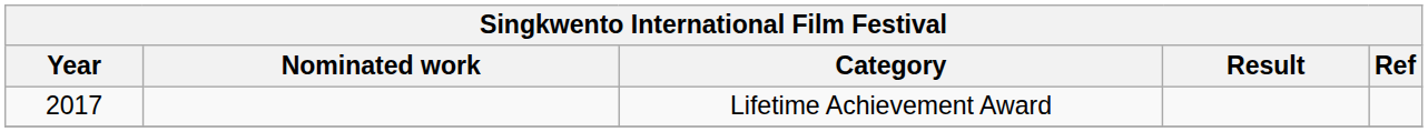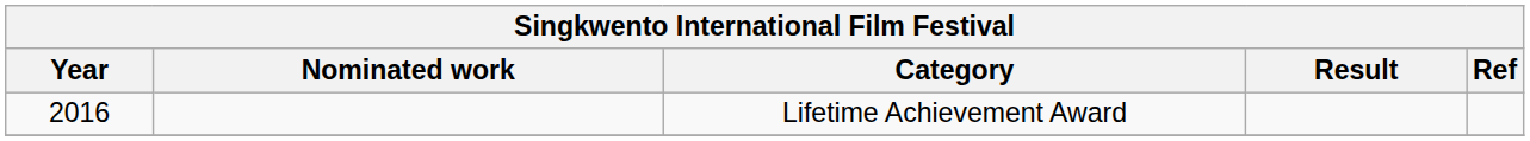 <table width="70%" class="wikitable sortable">
 <tr>
 <th colspan="5" align="center">Singkwento International Film Festival</th>
 </tr>
 <tr>
 <th width="10%">Year</th>
 <th width="35%">Nominated work</th>
 <th width="40%">Category</th>
 <th width="15%">Result</th>
 <th width="15%">Ref</th>
 </tr>
 <tr>
-<td align="center">2017</td>
+<td align="center">2016</td>
 <td align="center"></td>
 <td align="center">Lifetime Achievement Award</td>
 <td></td>
 <td align="center"></td>
 </tr>
 <tr>
 </tr>
 </table>
